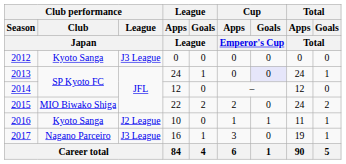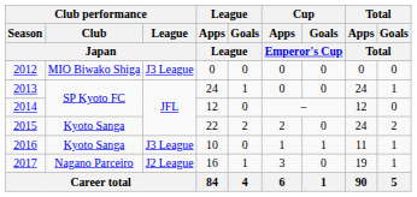 <table class="wikitable" style="text-align:center">
 <tr>
 <th colspan=3>Club performance</th>
 <th colspan=2>League</th>
 <th colspan=2>Cup</th>
 <th colspan=2>Total</th>
 </tr>
 <tr>
 <th>Season</th>
 <th>Club</th>
 <th>League</th>
 <th>Apps</th>
 <th>Goals</th>
 <th>Apps</th>
 <th>Goals</th>
 <th>Apps</th>
 <th>Goals</th>
 </tr>
 <tr>
 <th colspan=3>Japan</th>
 <th colspan=2>League</th>
 <th colspan=2><a href='#'>Emperor's Cup</a></th>
 <th colspan=2>Total</th>
 </tr>
 <tr>
 <td><a href='#'>2012</a></td>
-<td><a href='#'>Kyoto Sanga</a></td>
+<td><a href='#'>MIO Biwako Shiga</a></td>
 <td rowspan="1"><a href='#'>J3 League</a></td>
 <td>0</td>
 <td>0</td>
 <td>0</td>
 <td>0</td>
 <td>0</td>
 <td>0</td>
 </tr>
 <tr>
 <td><a href='#'>2013</a></td>
 <td rowspan="2"><a href='#'>SP Kyoto FC</a></td>
 <td rowspan="3"><a href='#'>JFL</a></td>
 <td>24</td>
 <td>1</td>
 <td>0</td>
-<td style="background: lavender;">0</td>
+<td>0</td>
 <td>24</td>
 <td>1</td>
 </tr>
 <tr>
 <td><a href='#'>2014</a></td>
 <td>12</td>
 <td>0</td>
 <td colspan="2">–</td>
 <td>12</td>
 <td>0</td>
 </tr>
 <tr>
 <td><a href='#'>2015</a></td>
-<td><a href='#'>MIO Biwako Shiga</a></td>
+<td><a href='#'>Kyoto Sanga</a></td>
 <td>22</td>
 <td>2</td>
 <td>2</td>
 <td>0</td>
 <td>24</td>
 <td>2</td>
 </tr>
 <tr>
 <td><a href='#'>2016</a></td>
 <td><a href='#'>Kyoto Sanga</a></td>
-<td><a href='#'>J2 League</a></td>
+<td rowspan="1"><a href='#'>J3 League</a></td>
 <td>10</td>
 <td>0</td>
 <td>1</td>
 <td>1</td>
 <td>11</td>
 <td>1</td>
 </tr>
 <tr>
 <td><a href='#'>2017</a></td>
 <td rowspan="1"><a href='#'>Nagano Parceiro</a></td>
-<td rowspan="1"><a href='#'>J3 League</a></td>
+<td><a href='#'>J2 League</a></td>
 <td>16</td>
 <td>1</td>
 <td>3</td>
 <td>0</td>
 <td>19</td>
 <td>1</td>
 </tr>
 <tr>
 <th colspan=3>Career total</th>
 <th>84</th>
 <th>4</th>
 <th>6</th>
 <th>1</th>
 <th>90</th>
 <th>5</th>
 </tr>
 </table>
